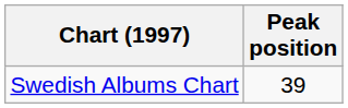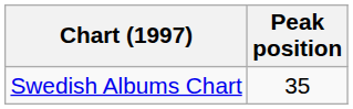 <table class="wikitable sortable">
 <tr>
 <th>Chart (1997)</th>
 <th>Peak<br>position</th>
 </tr>
 <tr>
 <td><a href='#'>Swedish Albums Chart</a></td>
-<td style="text-align:center;">39</td>
+<td style="text-align:center;">35</td>
 </tr>
 </table>
